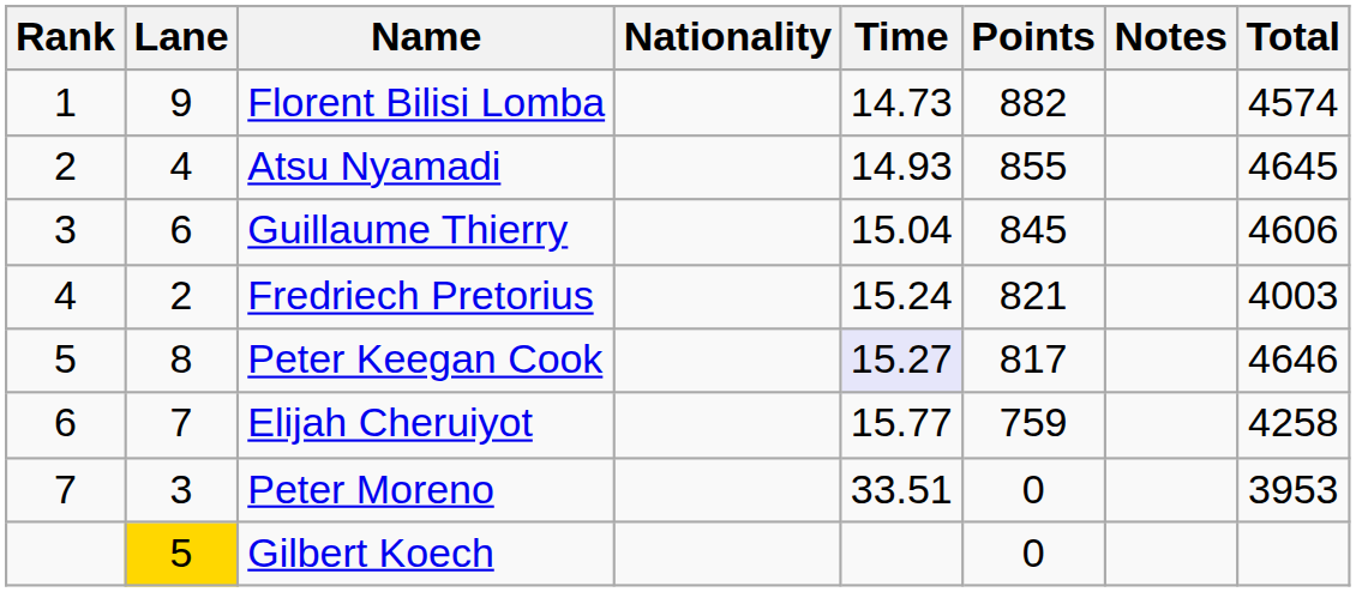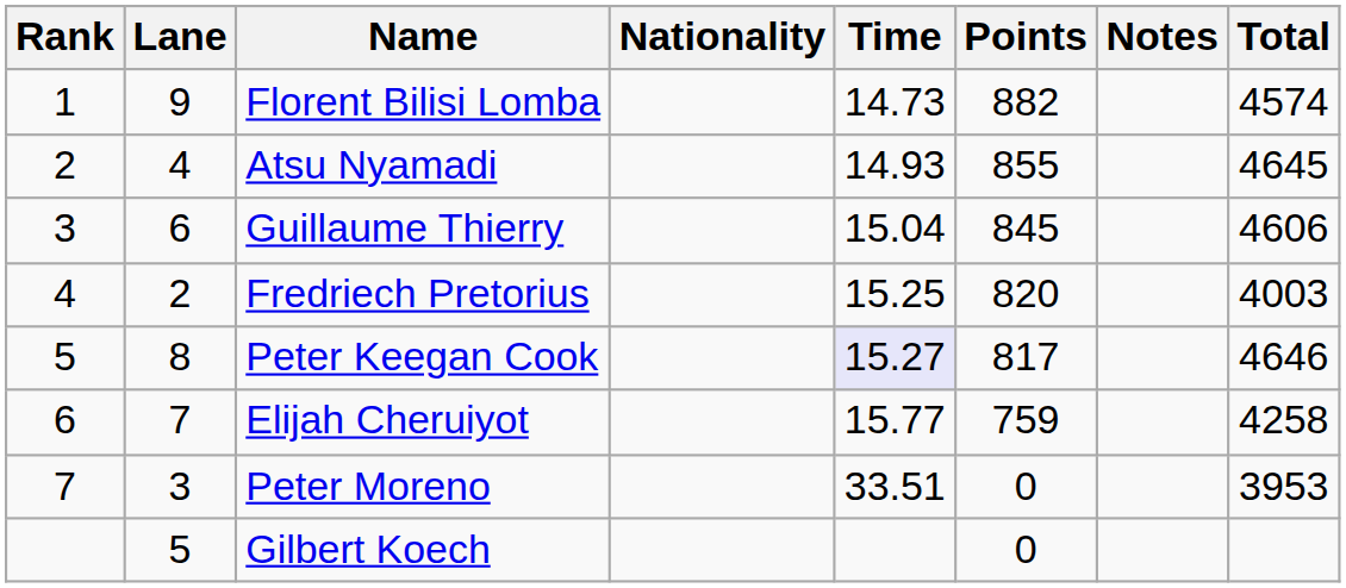 <table class="wikitable sortable" style="text-align:center">
 <tr>
 <th>Rank</th>
 <th>Lane</th>
 <th>Name</th>
 <th>Nationality</th>
 <th>Time</th>
 <th>Points</th>
 <th>Notes</th>
 <th>Total</th>
 </tr>
 <tr>
 <td>1</td>
 <td>9</td>
 <td align="left"><a href='#'>Florent Bilisi Lomba</a></td>
 <td align=left></td>
 <td>14.73</td>
 <td>882</td>
 <td></td>
 <td>4574</td>
 </tr>
 <tr>
 <td>2</td>
 <td>4</td>
 <td align="left"><a href='#'>Atsu Nyamadi</a></td>
 <td align=left></td>
 <td>14.93</td>
 <td>855</td>
 <td></td>
 <td>4645</td>
 </tr>
 <tr>
 <td>3</td>
 <td>6</td>
 <td align="left"><a href='#'>Guillaume Thierry</a></td>
 <td align=left></td>
 <td>15.04</td>
 <td>845</td>
 <td></td>
 <td>4606</td>
 </tr>
 <tr>
 <td>4</td>
 <td>2</td>
 <td align="left"><a href='#'>Fredriech Pretorius</a></td>
 <td align=left></td>
-<td>15.24</td>
-<td>821</td>
+<td>15.25</td>
+<td>820</td>
 <td></td>
 <td>4003</td>
 </tr>
 <tr>
 <td>5</td>
 <td>8</td>
 <td align="left"><a href='#'>Peter Keegan Cook</a></td>
 <td align=left></td>
 <td style="background: lavender;">15.27</td>
 <td>817</td>
 <td></td>
 <td>4646</td>
 </tr>
 <tr>
 <td>6</td>
 <td>7</td>
 <td align="left"><a href='#'>Elijah Cheruiyot</a></td>
 <td align=left></td>
 <td>15.77</td>
 <td>759</td>
 <td></td>
 <td>4258</td>
 </tr>
 <tr>
 <td>7</td>
 <td>3</td>
 <td align="left"><a href='#'>Peter Moreno</a></td>
 <td align=left></td>
 <td>33.51</td>
 <td>0</td>
 <td></td>
 <td>3953</td>
 </tr>
 <tr>
 <td></td>
-<td style="background: gold;">5</td>
+<td>5</td>
 <td align="left"><a href='#'>Gilbert Koech</a></td>
 <td align=left></td>
 <td></td>
 <td>0</td>
 <td></td>
 <td></td>
 </tr>
 </table>
